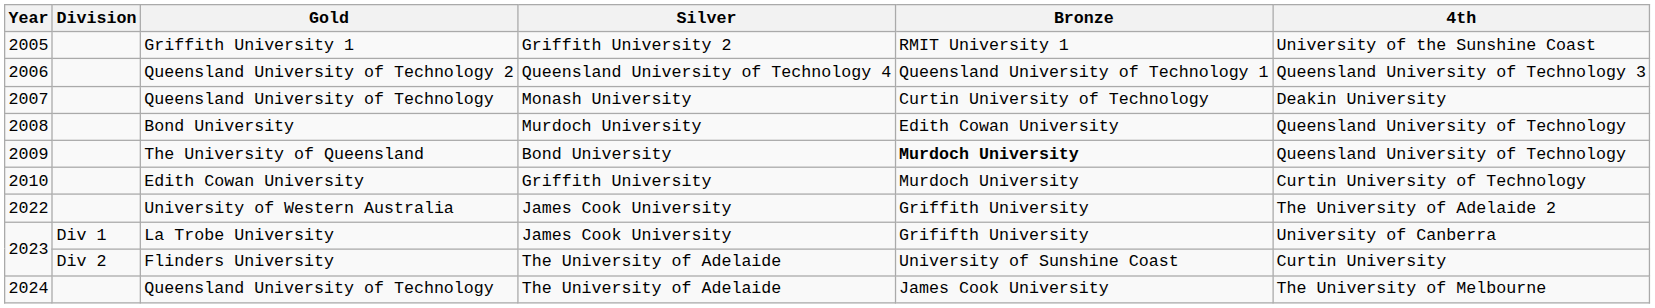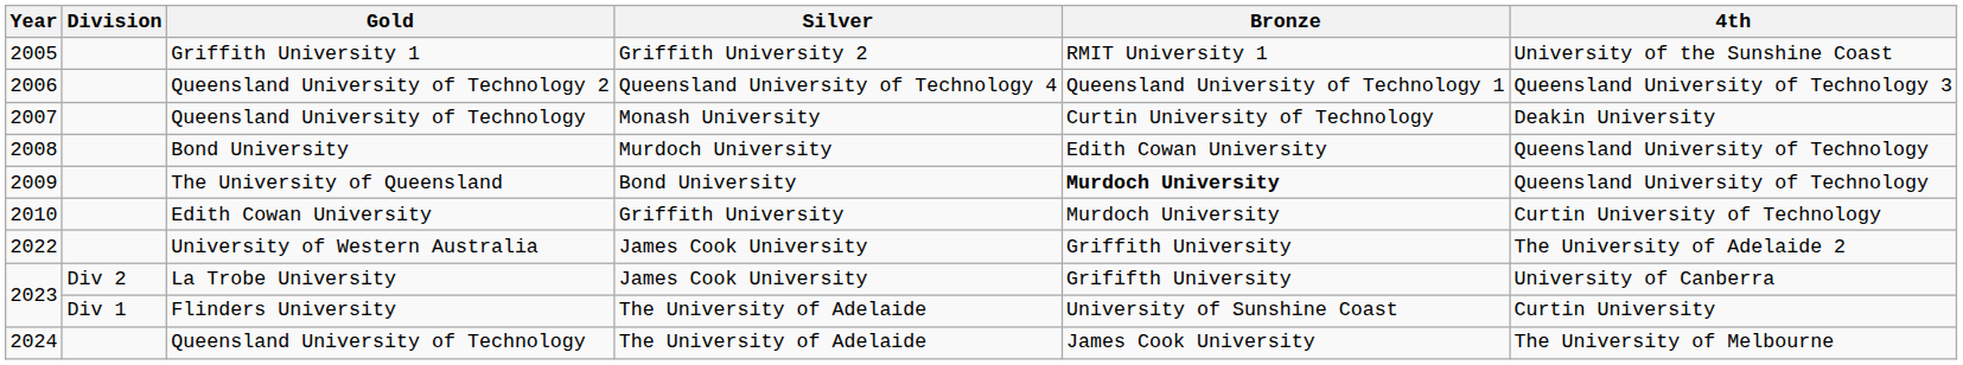 <table class="wikitable">
 <tr>
 <th>Year</th>
 <th>Division</th>
 <th>Gold</th>
 <th>Silver</th>
 <th>Bronze</th>
 <th>4th</th>
 </tr>
 <tr>
 <td>2005</td>
 <td></td>
 <td>Griffith University 1</td>
 <td>Griffith University 2</td>
 <td>RMIT University 1</td>
 <td>University of the Sunshine Coast</td>
 </tr>
 <tr>
 <td>2006</td>
 <td></td>
 <td>Queensland University of Technology 2</td>
 <td>Queensland University of Technology 4</td>
 <td>Queensland University of Technology 1</td>
 <td>Queensland University of Technology 3</td>
 </tr>
 <tr>
 <td>2007</td>
 <td></td>
 <td>Queensland University of Technology</td>
 <td>Monash University</td>
 <td>Curtin University of Technology</td>
 <td>Deakin University</td>
 </tr>
 <tr>
 <td>2008</td>
 <td></td>
 <td>Bond University</td>
 <td>Murdoch University</td>
 <td>Edith Cowan University</td>
 <td>Queensland University of Technology</td>
 </tr>
 <tr>
 <td>2009</td>
 <td></td>
 <td>The University of Queensland</td>
 <td>Bond University</td>
 <td><strong>Murdoch University</strong></td>
 <td>Queensland University of Technology</td>
 </tr>
 <tr>
 <td>2010</td>
 <td></td>
 <td>Edith Cowan University</td>
 <td>Griffith University</td>
 <td>Murdoch University</td>
 <td>Curtin University of Technology</td>
 </tr>
 <tr>
 <td>2022</td>
 <td></td>
 <td>University of Western Australia</td>
 <td>James Cook University</td>
 <td>Griffith University</td>
 <td>The University of Adelaide 2</td>
 </tr>
 <tr>
 <td rowspan="2">2023</td>
-<td>Div 1</td>
+<td>Div 2</td>
 <td>La Trobe University</td>
 <td>James Cook University</td>
 <td>Grififth University</td>
 <td>University of Canberra</td>
 </tr>
 <tr>
-<td>Div 2</td>
+<td>Div 1</td>
 <td>Flinders University</td>
 <td>The University of Adelaide</td>
 <td>University of Sunshine Coast</td>
 <td>Curtin University</td>
 </tr>
 <tr>
 <td>2024</td>
 <td></td>
 <td>Queensland University of Technology</td>
 <td>The University of Adelaide</td>
 <td>James Cook University</td>
 <td>The University of Melbourne</td>
 </tr>
 </table>
